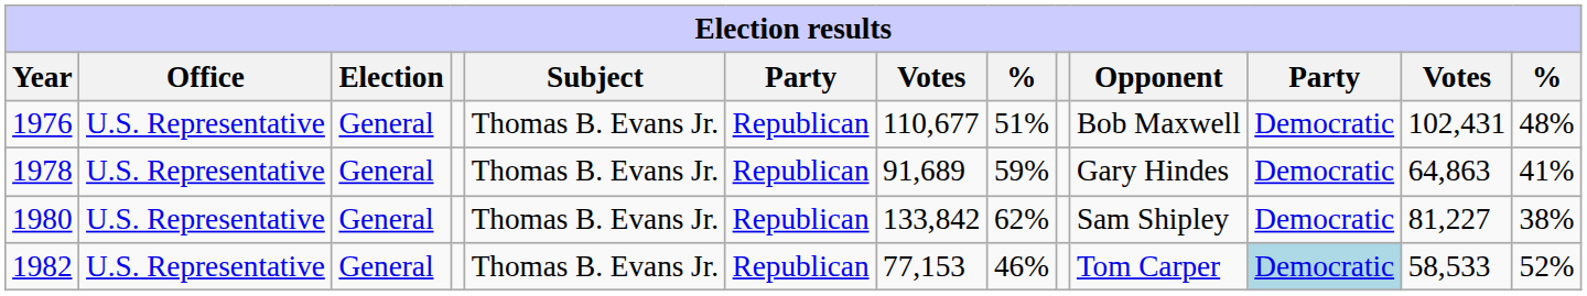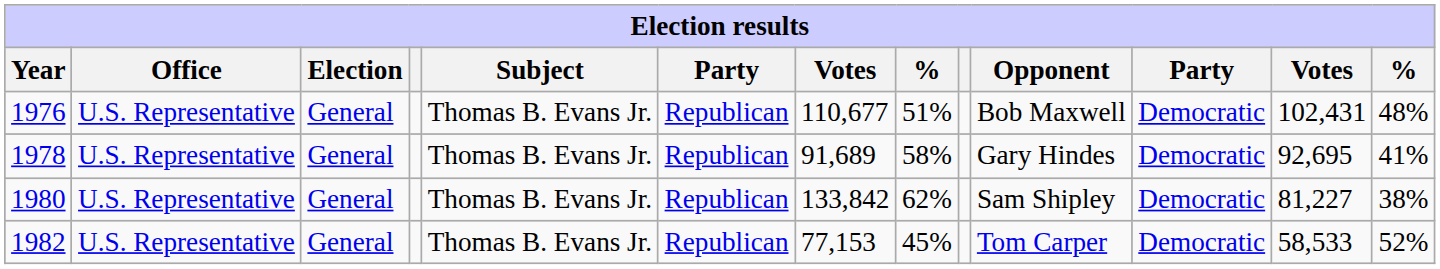 <table class="wikitable">
 <tr>
 <th colspan=13 style="background: #ccccff;">Election results</th>
 </tr>
 <tr>
 <th><strong>Year</strong></th>
 <th><strong>Office</strong></th>
 <th><strong>Election</strong></th>
 <th></th>
 <th><strong>Subject</strong></th>
 <th><strong>Party</strong></th>
 <th><strong>Votes</strong></th>
 <th><strong>%</strong></th>
 <th></th>
 <th><strong>Opponent</strong></th>
 <th><strong>Party</strong></th>
 <th><strong>Votes</strong></th>
 <th><strong>%</strong></th>
 </tr>
 <tr>
 <td><a href='#'>1976</a></td>
 <td><a href='#'>U.S. Representative</a></td>
 <td><a href='#'>General</a></td>
 <td></td>
 <td>Thomas B. Evans Jr.</td>
 <td><a href='#'>Republican</a></td>
 <td>110,677</td>
 <td>51%</td>
 <td></td>
 <td>Bob Maxwell</td>
 <td><a href='#'>Democratic</a></td>
 <td>102,431</td>
 <td>48%</td>
 </tr>
 <tr>
 <td><a href='#'>1978</a></td>
 <td><a href='#'>U.S. Representative</a></td>
 <td><a href='#'>General</a></td>
 <td></td>
 <td>Thomas B. Evans Jr.</td>
 <td><a href='#'>Republican</a></td>
 <td>91,689</td>
-<td>59%</td>
+<td>58%</td>
 <td></td>
 <td>Gary Hindes</td>
 <td><a href='#'>Democratic</a></td>
-<td>64,863</td>
+<td>92,695</td>
 <td>41%</td>
 </tr>
 <tr>
 <td><a href='#'>1980</a></td>
 <td><a href='#'>U.S. Representative</a></td>
 <td><a href='#'>General</a></td>
 <td></td>
 <td>Thomas B. Evans Jr.</td>
 <td><a href='#'>Republican</a></td>
 <td>133,842</td>
 <td>62%</td>
 <td></td>
 <td>Sam Shipley</td>
 <td><a href='#'>Democratic</a></td>
 <td>81,227</td>
 <td>38%</td>
 </tr>
 <tr>
 <td><a href='#'>1982</a></td>
 <td><a href='#'>U.S. Representative</a></td>
 <td><a href='#'>General</a></td>
 <td></td>
 <td>Thomas B. Evans Jr.</td>
 <td><a href='#'>Republican</a></td>
 <td>77,153</td>
-<td>46%</td>
+<td>45%</td>
 <td></td>
 <td><a href='#'>Tom Carper</a></td>
-<td style="background: lightblue;"><a href='#'>Democratic</a></td>
+<td><a href='#'>Democratic</a></td>
 <td>58,533</td>
 <td>52%</td>
 </tr>
 </table>
